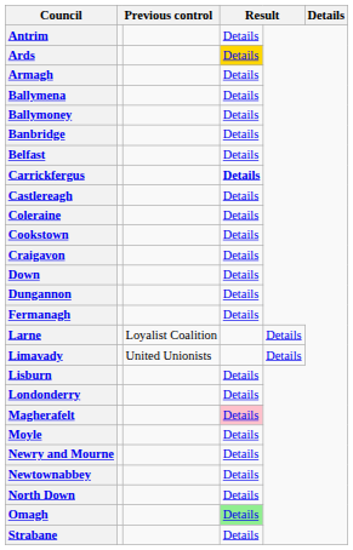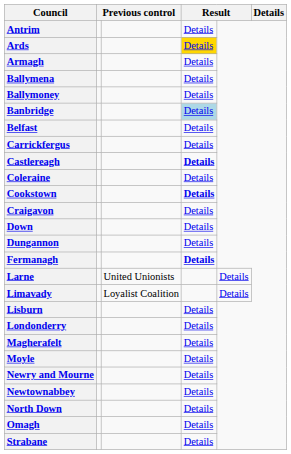 <table class="wikitable sortable" border="1">
 <tr>
 <th scope="col">Council</th>
 <th colspan=2>Previous control</th>
 <th colspan=2>Result</th>
 <th class="unsortable" scope="col">Details</th>
 </tr>
 <tr>
 <th scope="row" style="text-align: left;"><a href='#'>Antrim</a></th>
 <td></td>
 <td></td>
 <td><a href='#'>Details</a></td>
 </tr>
 <tr>
 <th scope="row" style="text-align: left;"><a href='#'>Ards</a></th>
 <td></td>
 <td></td>
 <td style="background: gold;"><a href='#'>Details</a></td>
 </tr>
 <tr>
 <th scope="row" style="text-align: left;"><a href='#'>Armagh</a></th>
 <td></td>
 <td></td>
 <td><a href='#'>Details</a></td>
 </tr>
 <tr>
 <th scope="row" style="text-align: left;"><a href='#'>Ballymena</a></th>
 <td></td>
 <td></td>
 <td><a href='#'>Details</a></td>
 </tr>
 <tr>
 <th scope="row" style="text-align: left;"><a href='#'>Ballymoney</a></th>
 <td></td>
 <td></td>
 <td><a href='#'>Details</a></td>
 </tr>
 <tr>
 <th scope="row" style="text-align: left;"><a href='#'>Banbridge</a></th>
 <td></td>
 <td></td>
-<td><a href='#'>Details</a></td>
+<td style="background: lightblue;"><a href='#'>Details</a></td>
 </tr>
 <tr>
 <th scope="row" style="text-align: left;"><a href='#'>Belfast</a></th>
 <td></td>
 <td></td>
 <td><a href='#'>Details</a></td>
 </tr>
 <tr>
 <th scope="row" style="text-align: left;"><a href='#'>Carrickfergus</a></th>
 <td></td>
 <td></td>
-<td><strong><a href='#'>Details</a></strong></td>
+<td><a href='#'>Details</a></td>
 </tr>
 <tr>
 <th scope="row" style="text-align: left;"><a href='#'>Castlereagh</a></th>
 <td></td>
 <td></td>
-<td><a href='#'>Details</a></td>
+<td><strong><a href='#'>Details</a></strong></td>
 </tr>
 <tr>
 <th scope="row" style="text-align: left;"><a href='#'>Coleraine</a></th>
 <td></td>
 <td></td>
 <td><a href='#'>Details</a></td>
 </tr>
 <tr>
 <th scope="row" style="text-align: left;"><a href='#'>Cookstown</a></th>
 <td></td>
 <td></td>
-<td><a href='#'>Details</a></td>
+<td><strong><a href='#'>Details</a></strong></td>
 </tr>
 <tr>
 <th scope="row" style="text-align: left;"><a href='#'>Craigavon</a></th>
 <td></td>
 <td></td>
 <td><a href='#'>Details</a></td>
 </tr>
 <tr>
 <th scope="row" style="text-align: left;"><a href='#'>Down</a></th>
 <td></td>
 <td></td>
 <td><a href='#'>Details</a></td>
 </tr>
 <tr>
 <th scope="row" style="text-align: left;"><a href='#'>Dungannon</a></th>
 <td></td>
 <td></td>
 <td><a href='#'>Details</a></td>
 </tr>
 <tr>
 <th scope="row" style="text-align: left;"><a href='#'>Fermanagh</a></th>
 <td></td>
 <td></td>
-<td><a href='#'>Details</a></td>
+<td><strong><a href='#'>Details</a></strong></td>
 </tr>
 <tr>
 <th scope="row" style="text-align: left;"><a href='#'>Larne</a></th>
 <td></td>
-<td>Loyalist Coalition</td>
+<td>United Unionists</td>
 <td></td>
 <td><a href='#'>Details</a></td>
 </tr>
 <tr>
 <th scope="row" style="text-align: left;"><a href='#'>Limavady</a></th>
 <td></td>
-<td>United Unionists</td>
+<td>Loyalist Coalition</td>
 <td></td>
 <td><a href='#'>Details</a></td>
 </tr>
 <tr>
 <th scope="row" style="text-align: left;"><a href='#'>Lisburn</a></th>
 <td></td>
 <td></td>
 <td><a href='#'>Details</a></td>
 </tr>
 <tr>
 <th scope="row" style="text-align: left;"><a href='#'>Londonderry</a></th>
 <td></td>
 <td></td>
 <td><a href='#'>Details</a></td>
 </tr>
 <tr>
 <th scope="row" style="text-align: left;"><a href='#'>Magherafelt</a></th>
 <td></td>
 <td></td>
-<td style="background: pink;"><a href='#'>Details</a></td>
+<td><a href='#'>Details</a></td>
 </tr>
 <tr>
 <th scope="row" style="text-align: left;"><a href='#'>Moyle</a></th>
 <td></td>
 <td></td>
 <td><a href='#'>Details</a></td>
 </tr>
 <tr>
 <th scope="row" style="text-align: left;"><a href='#'>Newry and Mourne</a></th>
 <td></td>
 <td></td>
 <td><a href='#'>Details</a></td>
 </tr>
 <tr>
 <th scope="row" style="text-align: left;"><a href='#'>Newtownabbey</a></th>
 <td></td>
 <td></td>
 <td><a href='#'>Details</a></td>
 </tr>
 <tr>
 <th scope="row" style="text-align: left;"><a href='#'>North Down</a></th>
 <td></td>
 <td></td>
 <td><a href='#'>Details</a></td>
 </tr>
 <tr>
 <th scope="row" style="text-align: left;"><a href='#'>Omagh</a></th>
 <td></td>
 <td></td>
-<td style="background: lightgreen;"><a href='#'>Details</a></td>
+<td><a href='#'>Details</a></td>
 </tr>
 <tr>
 <th scope="row" style="text-align: left;"><a href='#'>Strabane</a></th>
 <td></td>
 <td></td>
 <td><a href='#'>Details</a></td>
 </tr>
 </table>
